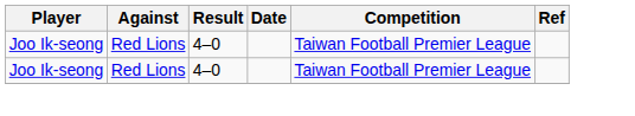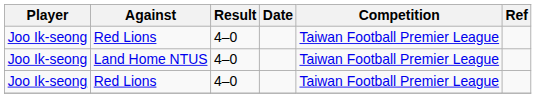 <table class="wikitable">
 <tr>
 <th>Player</th>
 <th>Against</th>
 <th>Result</th>
 <th>Date</th>
 <th>Competition</th>
 <th>Ref</th>
 </tr>
 <tr>
 <td> <a href='#'>Joo Ik-seong</a></td>
 <td><a href='#'>Red Lions</a></td>
 <td>4–0</td>
 <td></td>
 <td><a href='#'>Taiwan Football Premier League</a></td>
 <td></td>
 </tr>
 <tr>
 <td> <a href='#'>Joo Ik-seong</a></td>
+<td><a href='#'>Land Home NTUS</a></td>
+<td>4–0</td>
+<td></td>
+<td><a href='#'>Taiwan Football Premier League</a></td>
+<td></td>
+</tr>
+<tr>
+<td> <a href='#'>Joo Ik-seong</a></td>
 <td><a href='#'>Red Lions</a></td>
 <td>4–0</td>
 <td></td>
 <td><a href='#'>Taiwan Football Premier League</a></td>
 <td></td>
 </tr>
 <tr>
 </tr>
 </table>
